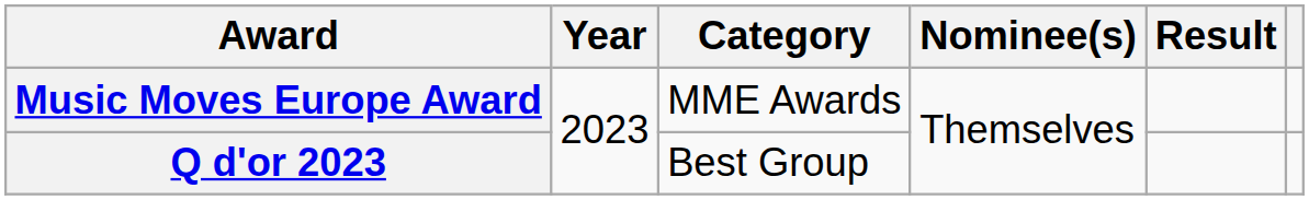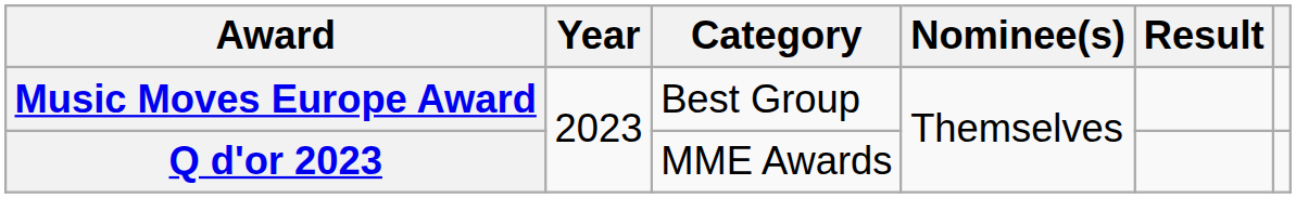 <table class="wikitable plainrowheaders" style="text-align:left;">
 <tr>
 <th scope="col">Award</th>
 <th scope="col">Year</th>
 <th scope="col">Category</th>
 <th scope="col">Nominee(s)</th>
 <th scope="col">Result</th>
 <th scope="col"></th>
 </tr>
 <tr>
 <th scope="row"><a href='#'>Music Moves Europe Award</a></th>
 <td align="center" rowspan="2">2023</td>
-<td>MME Awards</td>
+<td>Best Group</td>
 <td rowspan="2">Themselves</td>
 <td></td>
 <td align="center"></td>
 </tr>
 <tr>
 <th scope="row"><a href='#'>Q d'or 2023</a></th>
-<td>Best Group</td>
+<td>MME Awards</td>
 <td></td>
 <td align="center"></td>
 </tr>
 </table>
